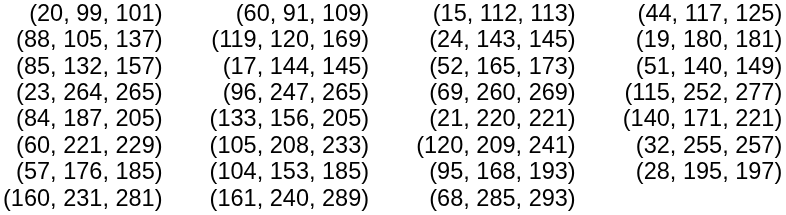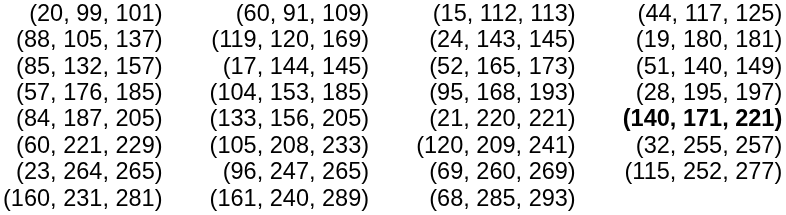 <table style="margin:auto;"  cellspacing="0" cellpadding="0">
 <tr style="text-align:right;">
 <td style="padding:0 1em">(20, 99, 101)</td>
 <td style="padding:0 1em">(60, 91, 109)</td>
 <td style="padding:0 1em">(15, 112, 113)</td>
 <td style="padding:0 1em">(44, 117, 125)</td>
 </tr>
 <tr style="text-align:right;">
 <td style="padding:0 1em">(88, 105, 137)</td>
 <td style="padding:0 1em">(119, 120, 169)</td>
 <td style="padding:0 1em">(24, 143, 145)</td>
 <td style="padding:0 1em">(19, 180, 181)</td>
 </tr>
 <tr style="text-align:right;">
 <td style="padding:0 1em">(85, 132, 157)</td>
 <td style="padding:0 1em">(17, 144, 145)</td>
 <td style="padding:0 1em">(52, 165, 173)</td>
 <td style="padding:0 1em">(51, 140, 149)</td>
 </tr>
 <tr style="text-align:right;">
-<td style="padding:0 1em">(23, 264, 265)</td>
-<td style="padding:0 1em">(96, 247, 265)</td>
-<td style="padding:0 1em">(69, 260, 269)</td>
-<td style="padding:0 1em">(115, 252, 277)</td>
+<td style="padding:0 1em">(57, 176, 185)</td>
+<td style="padding:0 1em">(104, 153, 185)</td>
+<td style="padding:0 1em">(95, 168, 193)</td>
+<td style="padding:0 1em">(28, 195, 197)</td>
 </tr>
 <tr style="text-align:right;">
 <td style="padding:0 1em">(84, 187, 205)</td>
 <td style="padding:0 1em">(133, 156, 205)</td>
 <td style="padding:0 1em">(21, 220, 221)</td>
-<td style="padding:0 1em">(140, 171, 221)</td>
+<td style="padding:0 1em"><strong>(140, 171, 221)</strong></td>
 </tr>
 <tr style="text-align:right;">
 <td style="padding:0 1em">(60, 221, 229)</td>
 <td style="padding:0 1em">(105, 208, 233)</td>
 <td style="padding:0 1em">(120, 209, 241)</td>
 <td style="padding:0 1em">(32, 255, 257)</td>
 </tr>
 <tr style="text-align:right;">
-<td style="padding:0 1em">(57, 176, 185)</td>
-<td style="padding:0 1em">(104, 153, 185)</td>
-<td style="padding:0 1em">(95, 168, 193)</td>
-<td style="padding:0 1em">(28, 195, 197)</td>
+<td style="padding:0 1em">(23, 264, 265)</td>
+<td style="padding:0 1em">(96, 247, 265)</td>
+<td style="padding:0 1em">(69, 260, 269)</td>
+<td style="padding:0 1em">(115, 252, 277)</td>
 </tr>
 <tr style="text-align:right;">
 <td style="padding:0 1em">(160, 231, 281)</td>
 <td style="padding:0 1em">(161, 240, 289)</td>
 <td style="padding:0 1em">(68, 285, 293)</td>
 </tr>
 </table>
